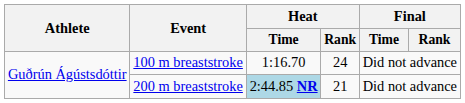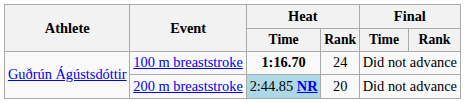 <table class=wikitable style="font-size:90%">
 <tr>
 <th rowspan="2">Athlete</th>
 <th rowspan="2">Event</th>
 <th colspan="2">Heat</th>
 <th colspan="2">Final</th>
 </tr>
 <tr style="font-size:95%">
 <th>Time</th>
 <th>Rank</th>
 <th>Time</th>
 <th>Rank</th>
 </tr>
 <tr align=center>
 <td align=left rowspan=2><a href='#'>Guðrún Ágústsdóttir</a></td>
 <td align=left><a href='#'>100 m breaststroke</a></td>
-<td>1:16.70</td>
+<td><strong>1:16.70</strong></td>
 <td>24</td>
 <td colspan=2>Did not advance</td>
 </tr>
 <tr align=center>
 <td align=left><a href='#'>200 m breaststroke</a></td>
 <td style="background: lightblue;">2:44.85 <strong><a href='#'>NR</a></strong></td>
-<td>21</td>
+<td>20</td>
 <td colspan=2>Did not advance</td>
 </tr>
 </table>
